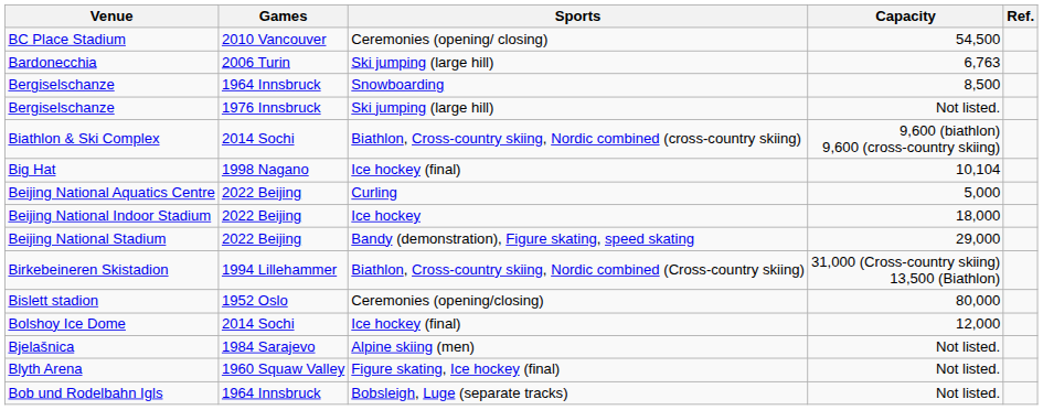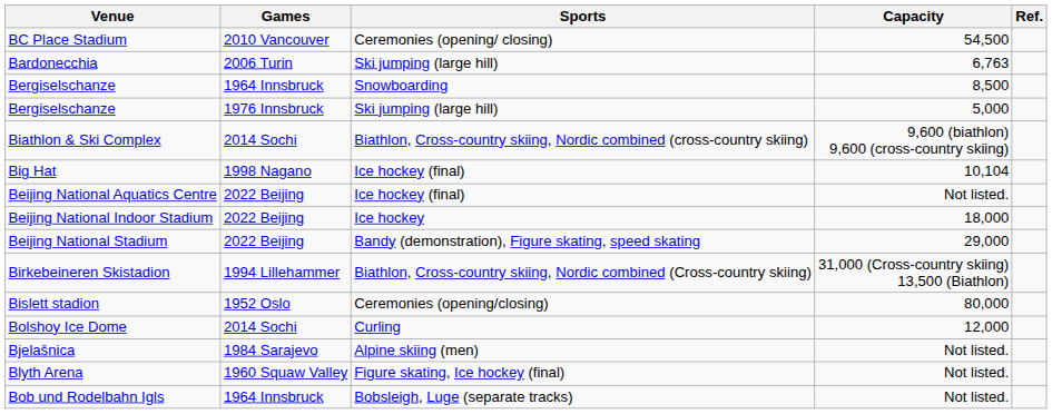 <table class="wikitable sortable">
 <tr>
 <th>Venue</th>
 <th>Games</th>
 <th>Sports</th>
 <th>Capacity</th>
 <th>Ref.</th>
 </tr>
 <tr>
 <td><a href='#'>BC Place Stadium</a></td>
 <td><a href='#'>2010 Vancouver</a></td>
 <td>Ceremonies (opening/ closing)</td>
 <td align=right>54,500</td>
 <td align=center></td>
 </tr>
 <tr>
 <td><a href='#'>Bardonecchia</a></td>
 <td><a href='#'>2006 Turin</a></td>
 <td><a href='#'>Ski jumping</a> (large hill)</td>
 <td align="right">6,763</td>
 <td align=center></td>
 </tr>
 <tr>
 <td><a href='#'>Bergiselschanze</a></td>
 <td><a href='#'>1964 Innsbruck</a></td>
 <td><a href='#'>Snowboarding</a></td>
 <td align="right">8,500</td>
 <td align=center></td>
 </tr>
 <tr>
 <td><a href='#'>Bergiselschanze</a></td>
 <td><a href='#'>1976 Innsbruck</a></td>
 <td><a href='#'>Ski jumping</a> (large hill)</td>
-<td align="right">Not listed.</td>
+<td align=right>5,000</td>
 <td align=center></td>
 </tr>
 <tr>
 <td><a href='#'>Biathlon & Ski Complex</a></td>
 <td><a href='#'>2014 Sochi</a></td>
 <td><a href='#'>Biathlon</a>, <a href='#'>Cross-country skiing</a>, <a href='#'>Nordic combined</a> (cross-country skiing)</td>
 <td align="right">9,600 (biathlon)<br>9,600 (cross-country skiing)</td>
 <td align=center></td>
 </tr>
 <tr>
 <td><a href='#'>Big Hat</a></td>
 <td><a href='#'>1998 Nagano</a></td>
 <td><a href='#'>Ice hockey</a> (final)</td>
 <td align="right">10,104</td>
 <td align=center></td>
 </tr>
 <tr>
 <td><a href='#'>Beijing National Aquatics Centre</a></td>
 <td><a href='#'>2022 Beijing</a></td>
-<td><a href='#'>Curling</a></td>
-<td align=right>5,000</td>
+<td><a href='#'>Ice hockey</a> (final)</td>
+<td align="right">Not listed.</td>
 </tr>
 <tr>
 <td><a href='#'>Beijing National Indoor Stadium</a></td>
 <td><a href='#'>2022 Beijing</a></td>
 <td><a href='#'>Ice hockey</a></td>
 <td align=right>18,000</td>
 <td></td>
 </tr>
 <tr>
 <td><a href='#'>Beijing National Stadium</a></td>
 <td><a href='#'>2022 Beijing</a></td>
 <td><a href='#'>Bandy</a> (demonstration), <a href='#'>Figure skating</a>, <a href='#'>speed skating</a></td>
 <td align="right">29,000</td>
 </tr>
 <tr>
 <td><a href='#'>Birkebeineren Skistadion</a></td>
 <td><a href='#'>1994 Lillehammer</a></td>
 <td><a href='#'>Biathlon</a>, <a href='#'>Cross-country skiing</a>, <a href='#'>Nordic combined</a> (Cross-country skiing)</td>
 <td align="right">31,000 (Cross-country skiing)<br>13,500 (Biathlon)</td>
 <td align=center></td>
 </tr>
 <tr>
 <td><a href='#'>Bislett stadion</a></td>
 <td><a href='#'>1952 Oslo</a></td>
 <td>Ceremonies (opening/closing)</td>
 <td align=right>80,000</td>
 <td align=center></td>
 </tr>
 <tr>
 <td><a href='#'>Bolshoy Ice Dome</a></td>
 <td><a href='#'>2014 Sochi</a></td>
-<td><a href='#'>Ice hockey</a> (final)</td>
+<td><a href='#'>Curling</a></td>
 <td align="right">12,000</td>
 <td align=center></td>
 </tr>
 <tr>
 <td><a href='#'>Bjelašnica</a></td>
 <td><a href='#'>1984 Sarajevo</a></td>
 <td><a href='#'>Alpine skiing</a> (men)</td>
 <td align="right">Not listed.</td>
 <td align=center></td>
 </tr>
 <tr>
 <td><a href='#'>Blyth Arena</a></td>
 <td><a href='#'>1960 Squaw Valley</a></td>
 <td><a href='#'>Figure skating</a>, <a href='#'>Ice hockey</a> (final)</td>
 <td align="right">Not listed.</td>
 <td align=center></td>
 </tr>
 <tr>
 <td><a href='#'>Bob und Rodelbahn Igls</a></td>
 <td><a href='#'>1964 Innsbruck</a></td>
 <td><a href='#'>Bobsleigh</a>, <a href='#'>Luge</a> (separate tracks)</td>
 <td align="right">Not listed.</td>
 <td align=center></td>
 </tr>
 </table>
